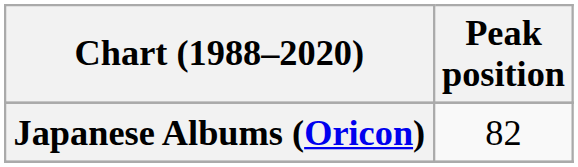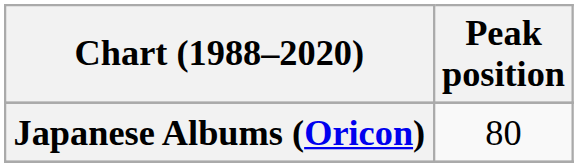 <table class="wikitable sortable plainrowheaders" style="text-align:center">
 <tr>
 <th scope="col">Chart (1988–2020)</th>
 <th scope="col">Peak<br>position</th>
 </tr>
 <tr>
 </tr>
 <tr>
 </tr>
 <tr>
 <th scope="row">Japanese Albums (<a href='#'>Oricon</a>)</th>
-<td>82</td>
+<td>80</td>
 </tr>
 <tr>
 </tr>
 <tr>
 </tr>
 <tr>
 </tr>
 <tr>
 </tr>
 <tr>
 </tr>
 <tr>
 </tr>
 </table>
